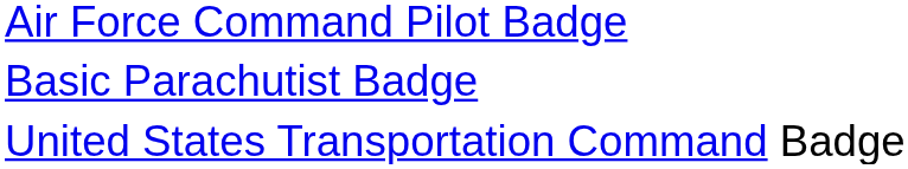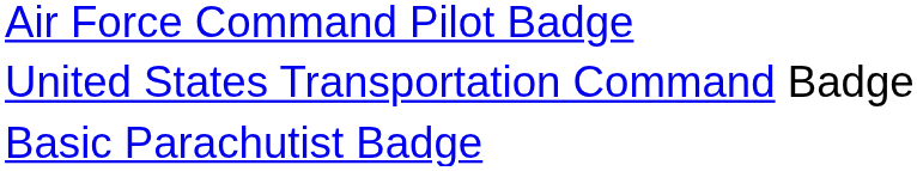 <table>
 <tr>
 <td></td>
 <td><a href='#'>Air Force Command Pilot Badge</a></td>
 </tr>
 <tr>
 <td></td>
-<td><a href='#'>Basic Parachutist Badge</a></td>
+<td><a href='#'>United States Transportation Command</a> Badge</td>
 </tr>
 <tr>
 <td></td>
-<td><a href='#'>United States Transportation Command</a> Badge</td>
+<td><a href='#'>Basic Parachutist Badge</a></td>
 </tr>
 </table>
